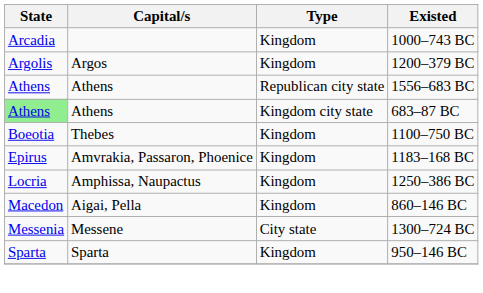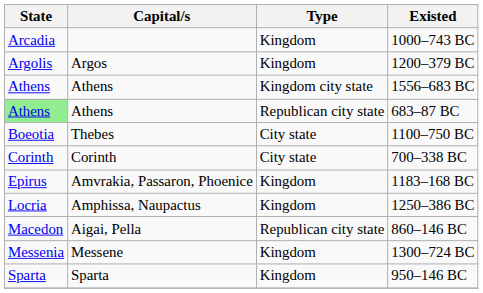 <table class="wikitable sortable" border="1">
 <tr>
 <th>State</th>
 <th>Capital/s</th>
 <th>Type</th>
 <th>Existed</th>
 </tr>
 <tr>
 <td><a href='#'>Arcadia</a></td>
 <td></td>
 <td>Kingdom</td>
 <td>1000–743 BC</td>
 </tr>
 <tr>
 <td><a href='#'>Argolis</a></td>
 <td>Argos</td>
 <td>Kingdom</td>
 <td>1200–379 BC</td>
 </tr>
 <tr>
 <td><a href='#'>Athens</a></td>
 <td>Athens</td>
-<td>Republican city state</td>
+<td>Kingdom city state</td>
 <td>1556–683 BC</td>
 </tr>
 <tr>
 <td style="background: lightgreen;"><a href='#'>Athens</a></td>
 <td>Athens</td>
-<td>Kingdom city state</td>
+<td>Republican city state</td>
 <td>683–87 BC</td>
 </tr>
 <tr>
 <td><a href='#'>Boeotia</a></td>
 <td>Thebes</td>
-<td>Kingdom</td>
+<td>City state</td>
 <td>1100–750 BC</td>
+</tr>
+<tr>
+<td><a href='#'>Corinth</a></td>
+<td>Corinth</td>
+<td>City state</td>
+<td>700–338 BC</td>
 </tr>
 <tr>
 <td><a href='#'>Epirus</a></td>
 <td>Amvrakia, Passaron, Phoenice</td>
 <td>Kingdom</td>
 <td>1183–168 BC</td>
 </tr>
 <tr>
 <td><a href='#'>Locria</a></td>
 <td>Amphissa, Naupactus</td>
 <td>Kingdom</td>
 <td>1250–386 BC</td>
 </tr>
 <tr>
 <td><a href='#'>Macedon</a></td>
 <td>Aigai, Pella</td>
-<td>Kingdom</td>
+<td>Republican city state</td>
 <td>860–146 BC</td>
 </tr>
 <tr>
 <td><a href='#'>Messenia</a></td>
 <td>Messene</td>
-<td>City state</td>
+<td>Kingdom</td>
 <td>1300–724 BC</td>
 </tr>
 <tr>
 <td><a href='#'>Sparta</a></td>
 <td>Sparta</td>
 <td>Kingdom</td>
 <td>950–146 BC</td>
 </tr>
 <tr>
 </tr>
 </table>
